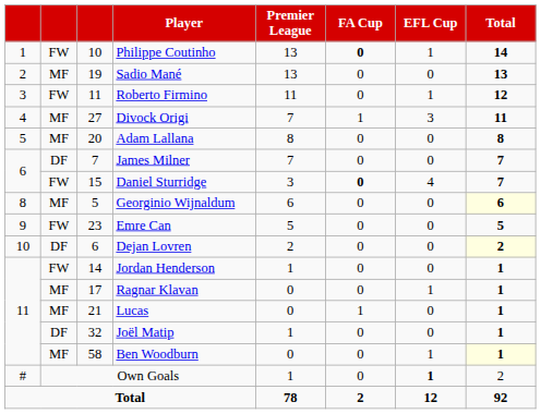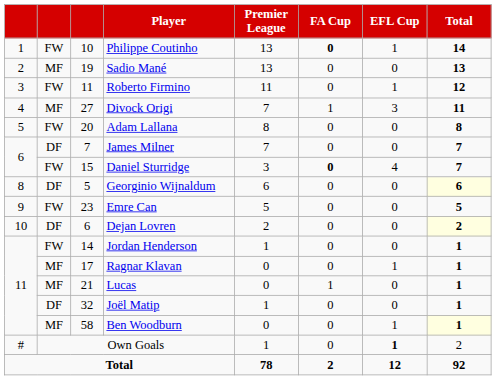 <table class="wikitable" style="text-align:center;">
 <tr>
 <th style="background:#d50000; color:white; width:35px;"></th>
 <th style="background:#d50000; color:white; width:35px;"></th>
 <th style="background:#d50000; color:white; width:35px;"></th>
 <th style="background:#d50000; color:white; width:160px;">Player</th>
 <th style="background:#d50000; color:white; width:75px;">Premier League</th>
 <th style="background:#d50000; color:white; width:75px;">FA Cup</th>
 <th style="background:#d50000; color:white; width:75px;">EFL Cup</th>
 <th style="background:#d50000; color:white; width:75px;">Total</th>
 </tr>
 <tr>
 <td rowspan="1">1</td>
 <td>FW</td>
 <td>10</td>
 <td align=left> <a href='#'>Philippe Coutinho</a></td>
 <td>13</td>
 <td><strong>0</strong></td>
 <td>1</td>
 <td><strong>14</strong></td>
 </tr>
 <tr>
 <td rowspan="1">2</td>
 <td>MF</td>
 <td>19</td>
 <td align=left> <a href='#'>Sadio Mané</a></td>
 <td>13</td>
 <td>0</td>
 <td>0</td>
 <td><strong>13</strong></td>
 </tr>
 <tr>
 <td rowspan="1">3</td>
 <td>FW</td>
 <td>11</td>
 <td align=left> <a href='#'>Roberto Firmino</a></td>
 <td>11</td>
 <td>0</td>
 <td>1</td>
 <td><strong>12</strong></td>
 </tr>
 <tr>
 <td rowspan="1">4</td>
 <td>MF</td>
 <td>27</td>
 <td align=left> <a href='#'>Divock Origi</a></td>
 <td>7</td>
 <td>1</td>
 <td>3</td>
 <td><strong>11</strong></td>
 </tr>
 <tr>
 <td rowspan="1">5</td>
-<td>MF</td>
+<td>FW</td>
 <td>20</td>
 <td align=left> <a href='#'>Adam Lallana</a></td>
 <td>8</td>
 <td>0</td>
 <td>0</td>
 <td><strong>8</strong></td>
 </tr>
 <tr>
 <td rowspan="2">6</td>
 <td>DF</td>
 <td>7</td>
 <td align=left> <a href='#'>James Milner</a></td>
 <td>7</td>
 <td>0</td>
 <td>0</td>
 <td><strong>7</strong></td>
 </tr>
 <tr>
 <td>FW</td>
 <td>15</td>
 <td align=left> <a href='#'>Daniel Sturridge</a></td>
 <td>3</td>
 <td><strong>0</strong></td>
 <td>4</td>
 <td><strong>7</strong></td>
 </tr>
 <tr>
 <td rowspan="1">8</td>
-<td>MF</td>
+<td>DF</td>
 <td>5</td>
 <td align=left> <a href='#'>Georginio Wijnaldum</a></td>
 <td>6</td>
 <td>0</td>
 <td>0</td>
 <td style="background: lightyellow;"><strong>6</strong></td>
 </tr>
 <tr>
 <td rowspan="1">9</td>
 <td>FW</td>
 <td>23</td>
 <td align=left> <a href='#'>Emre Can</a></td>
 <td>5</td>
 <td>0</td>
 <td>0</td>
 <td><strong>5</strong></td>
 </tr>
 <tr>
 <td rowspan="1">10</td>
 <td>DF</td>
 <td>6</td>
 <td align=left> <a href='#'>Dejan Lovren</a></td>
 <td>2</td>
 <td>0</td>
 <td>0</td>
 <td style="background: lightyellow;"><strong>2</strong></td>
 </tr>
 <tr>
 <td rowspan="5">11</td>
 <td>FW</td>
 <td>14</td>
 <td align=left> <a href='#'>Jordan Henderson</a></td>
 <td>1</td>
 <td>0</td>
 <td>0</td>
 <td><strong>1</strong></td>
 </tr>
 <tr>
 <td>MF</td>
 <td>17</td>
 <td align=left> <a href='#'>Ragnar Klavan</a></td>
 <td>0</td>
 <td>0</td>
 <td>1</td>
 <td><strong>1</strong></td>
 </tr>
 <tr>
 <td>MF</td>
 <td>21</td>
 <td align=left> <a href='#'>Lucas</a></td>
 <td>0</td>
 <td>1</td>
 <td>0</td>
 <td><strong>1</strong></td>
 </tr>
 <tr>
 <td>DF</td>
 <td>32</td>
 <td align=left> <a href='#'>Joël Matip</a></td>
 <td>1</td>
 <td>0</td>
 <td>0</td>
 <td><strong>1</strong></td>
 </tr>
 <tr>
 <td>MF</td>
 <td>58</td>
 <td align=left> <a href='#'>Ben Woodburn</a></td>
 <td>0</td>
 <td>0</td>
 <td>1</td>
 <td style="background: lightyellow;"><strong>1</strong></td>
 </tr>
 <tr>
 <td>#</td>
 <td colspan="3">Own Goals</td>
 <td>1</td>
 <td>0</td>
 <td><strong>1</strong></td>
 <td>2</td>
 </tr>
 <tr>
 <td colspan="4"><strong>Total</strong></td>
 <td><strong>78</strong></td>
 <td><strong>2</strong></td>
 <td><strong>12</strong></td>
 <td><strong>92</strong></td>
 </tr>
 </table>
